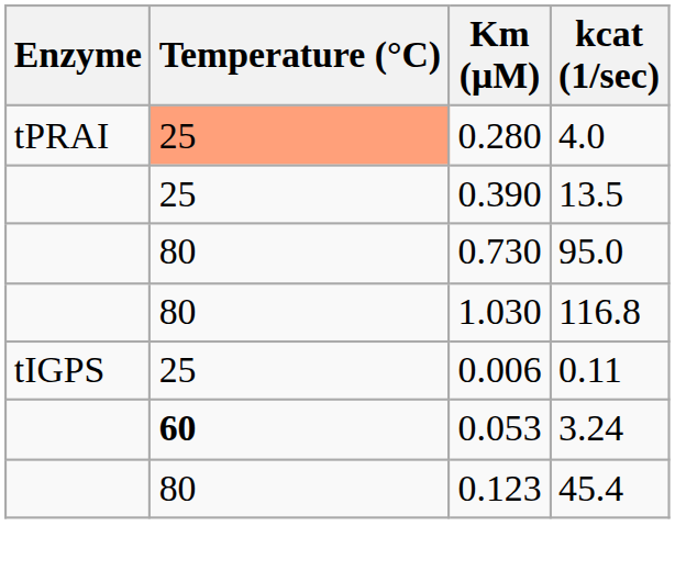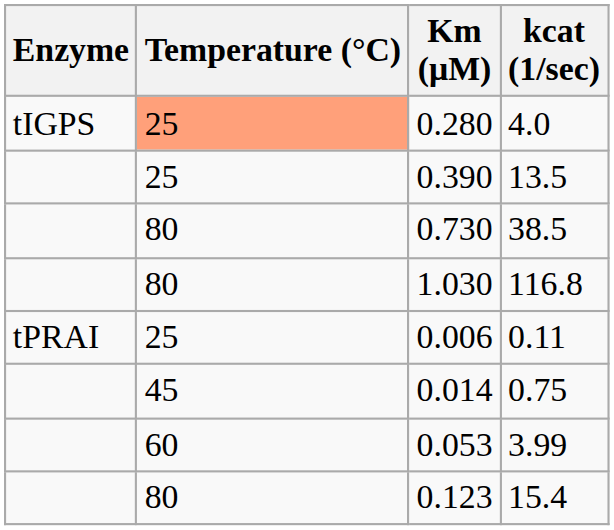 <table class="wikitable">
 <tr>
 <th>Enzyme</th>
 <th>Temperature (°C)</th>
 <th>Km<br>(μM)</th>
 <th>kcat<br>(1/sec)</th>
 </tr>
 <tr>
-<td>tPRAI</td>
+<td>tIGPS</td>
 <td style="background: lightsalmon;">25</td>
 <td>0.280</td>
 <td>4.0</td>
 </tr>
 <tr>
 <td></td>
 <td>25</td>
 <td>0.390</td>
 <td>13.5</td>
 </tr>
 <tr>
 <td></td>
 <td>80</td>
 <td>0.730</td>
-<td>95.0</td>
+<td>38.5</td>
 </tr>
 <tr>
 <td></td>
 <td>80</td>
 <td>1.030</td>
 <td>116.8</td>
 </tr>
 <tr>
-<td>tIGPS</td>
+<td>tPRAI</td>
 <td>25</td>
 <td>0.006</td>
 <td>0.11</td>
 </tr>
 <tr>
 <td></td>
-<td><strong>60</strong></td>
+<td>45</td>
+<td>0.014</td>
+<td>0.75</td>
+</tr>
+<tr>
+<td></td>
+<td>60</td>
 <td>0.053</td>
-<td>3.24</td>
+<td>3.99</td>
 </tr>
 <tr>
 <td></td>
 <td>80</td>
 <td>0.123</td>
-<td>45.4</td>
+<td>15.4</td>
 </tr>
 </table>
